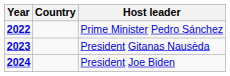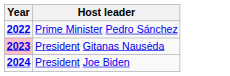 <table class="wikitable">
 <tr>
 <th>Year</th>
-<th>Country</th>
 <th>Host leader</th>
 </tr>
 <tr>
 <td><strong><a href='#'>2022</a></strong></td>
-<td></td>
 <td><a href='#'>Prime Minister</a> <a href='#'>Pedro Sánchez</a></td>
 </tr>
 <tr>
-<td><strong><a href='#'>2023</a></strong></td>
-<td></td>
+<td style="background: pink;"><strong><a href='#'>2023</a></strong></td>
 <td><a href='#'>President</a> <a href='#'>Gitanas Nausėda</a></td>
 </tr>
 <tr>
 <td><strong><a href='#'>2024</a></strong></td>
-<td></td>
 <td><a href='#'>President</a> <a href='#'>Joe Biden</a></td>
 </tr>
 </table>
